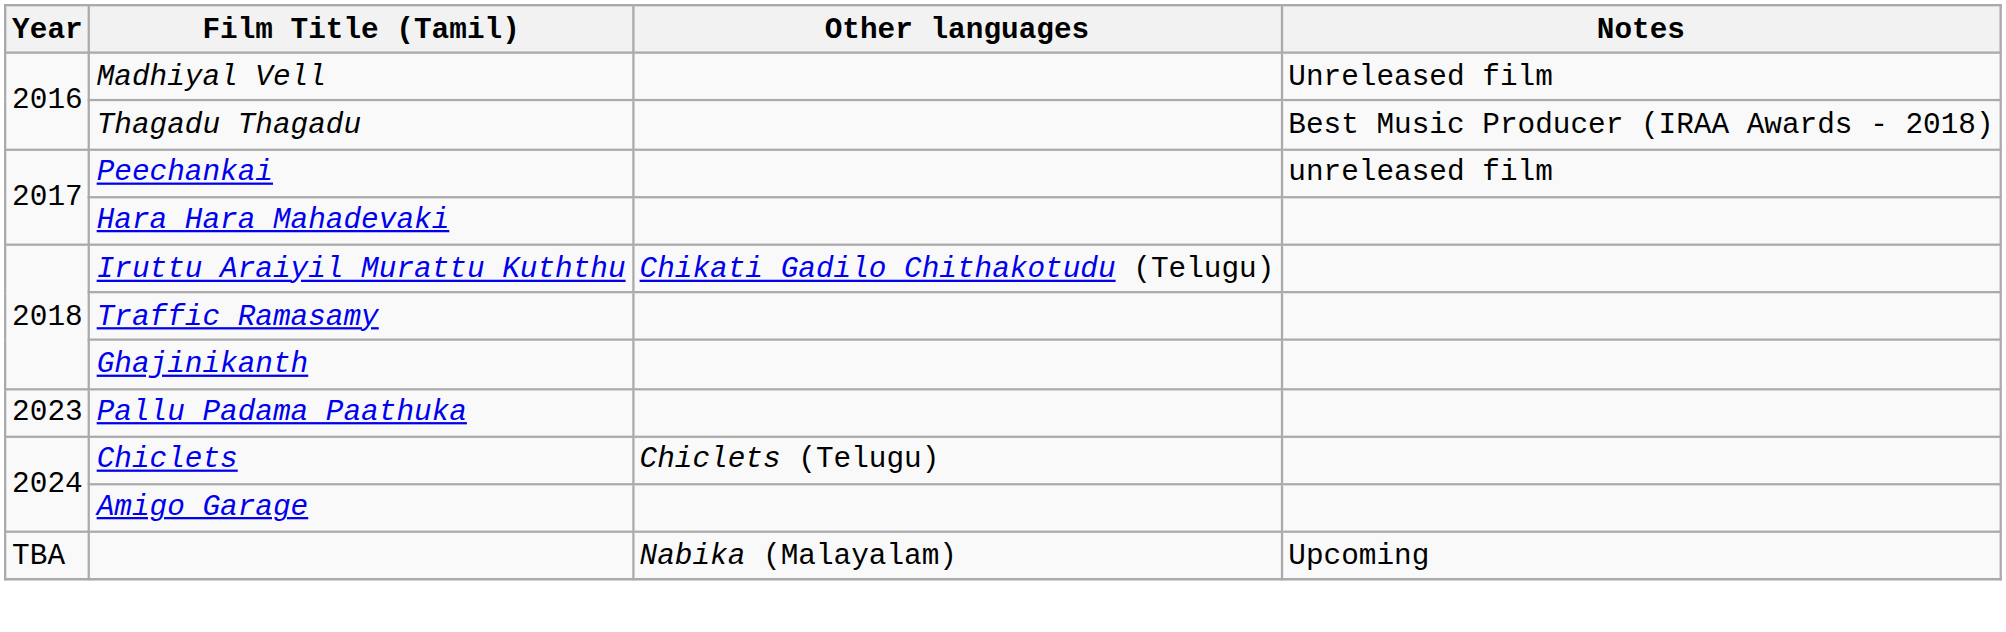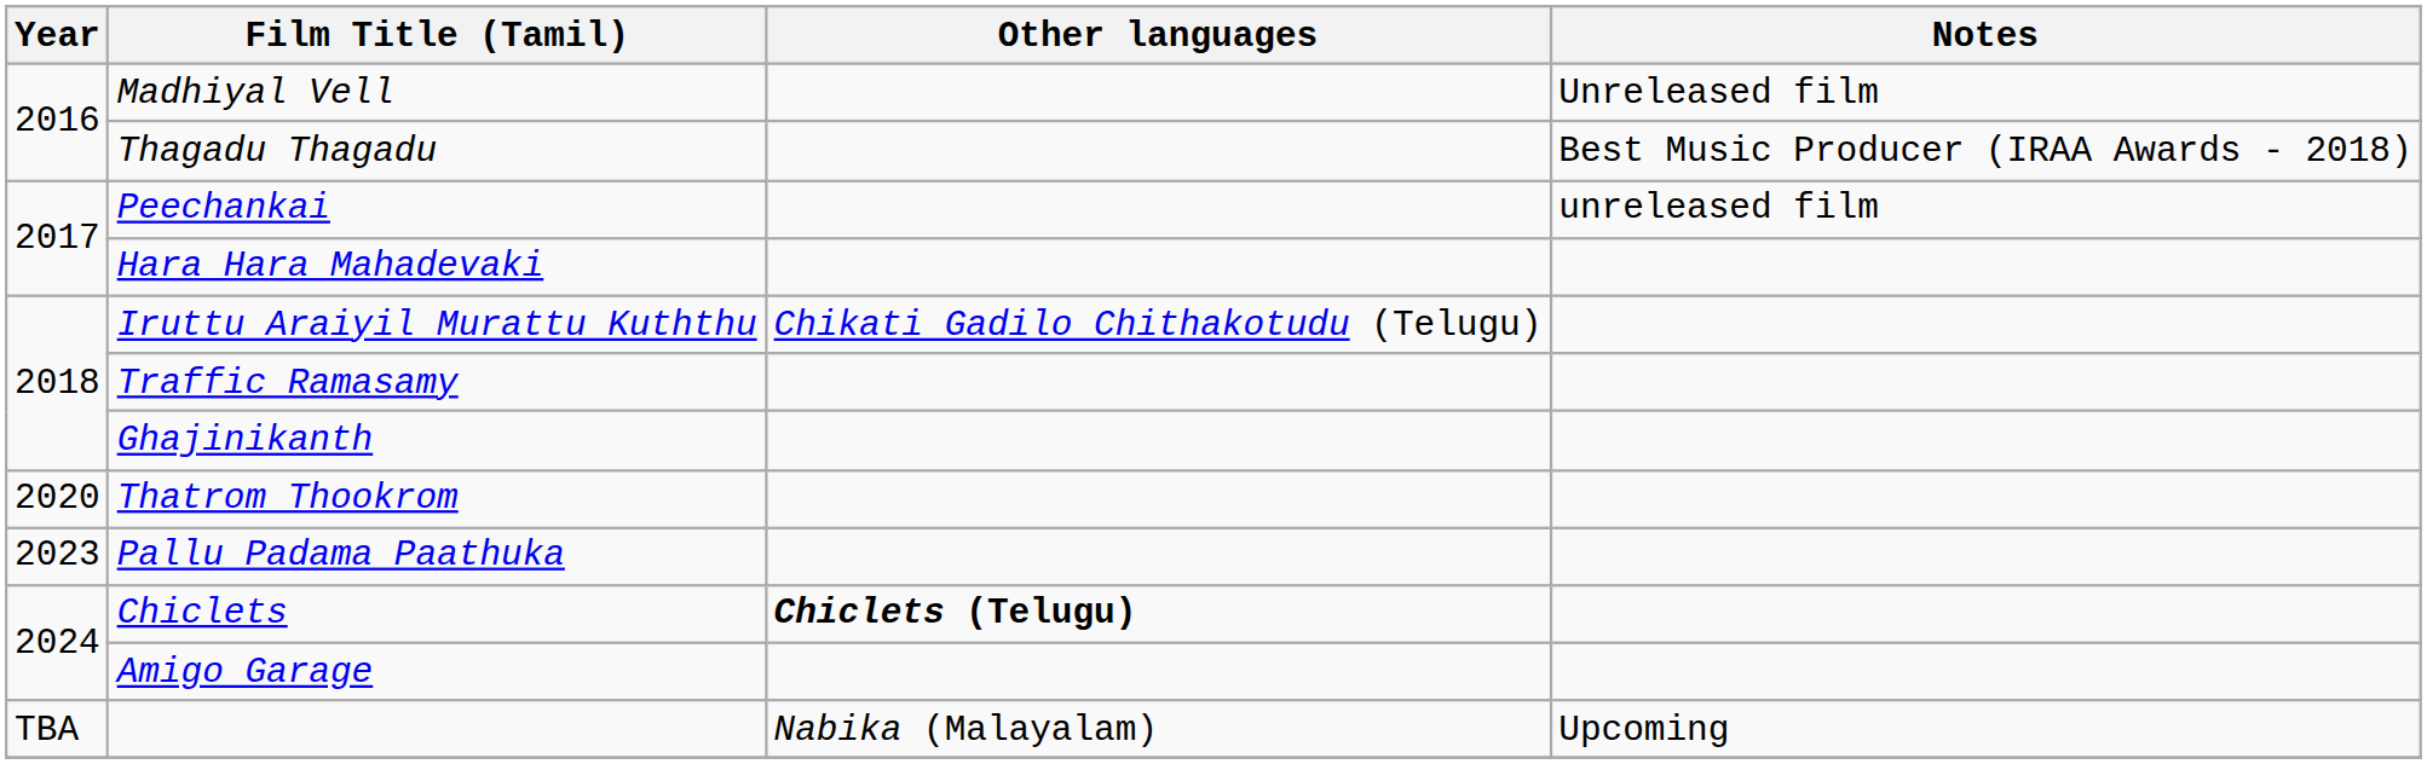 <table class="wikitable">
 <tr style="text-align:center; background:LightSteelBlue; width:60%;">
 <th>Year</th>
 <th>Film Title (Tamil)</th>
 <th>Other languages</th>
 <th>Notes</th>
 </tr>
 <tr>
 <td rowspan=2>2016</td>
 <td><em>Madhiyal Vell</em></td>
 <td></td>
 <td>Unreleased film</td>
 </tr>
 <tr>
 <td><em>Thagadu Thagadu</em></td>
 <td></td>
 <td>Best Music Producer (IRAA Awards - 2018)</td>
 </tr>
 <tr>
 <td rowspan="2">2017</td>
 <td><em><a href='#'>Peechankai</a></em></td>
 <td></td>
 <td>unreleased film</td>
 </tr>
 <tr>
 <td><em><a href='#'>Hara Hara Mahadevaki</a></em></td>
 <td></td>
 <td></td>
 </tr>
 <tr>
 <td rowspan="3">2018</td>
 <td><em><a href='#'>Iruttu Araiyil Murattu Kuththu</a></em></td>
 <td><em><a href='#'>Chikati Gadilo Chithakotudu</a></em> (Telugu)</td>
 <td></td>
 </tr>
 <tr>
 <td><em><a href='#'>Traffic Ramasamy</a></em></td>
 <td></td>
 <td></td>
 </tr>
 <tr>
 <td><em><a href='#'>Ghajinikanth</a></em></td>
 <td></td>
 <td></td>
 </tr>
 <tr>
+<td>2020</td>
+<td><em><a href='#'>Thatrom Thookrom</a></em></td>
+<td></td>
+<td></td>
+</tr>
+<tr>
 <td>2023</td>
 <td><em><a href='#'>Pallu Padama Paathuka</a></em></td>
 <td></td>
 <td></td>
 </tr>
 <tr>
 <td rowspan="2">2024</td>
 <td><em><a href='#'>Chiclets</a></em></td>
-<td><em>Chiclets</em> (Telugu)</td>
+<td><strong><em>Chiclets</em> (Telugu)</strong></td>
 <td></td>
 </tr>
 <tr>
 <td><em><a href='#'>Amigo Garage</a></em></td>
 <td></td>
 <td></td>
 </tr>
 <tr>
 <td>TBA</td>
 <td></td>
 <td><em>Nabika</em> (Malayalam)</td>
 <td>Upcoming</td>
 </tr>
 <tr>
 </tr>
 </table>
